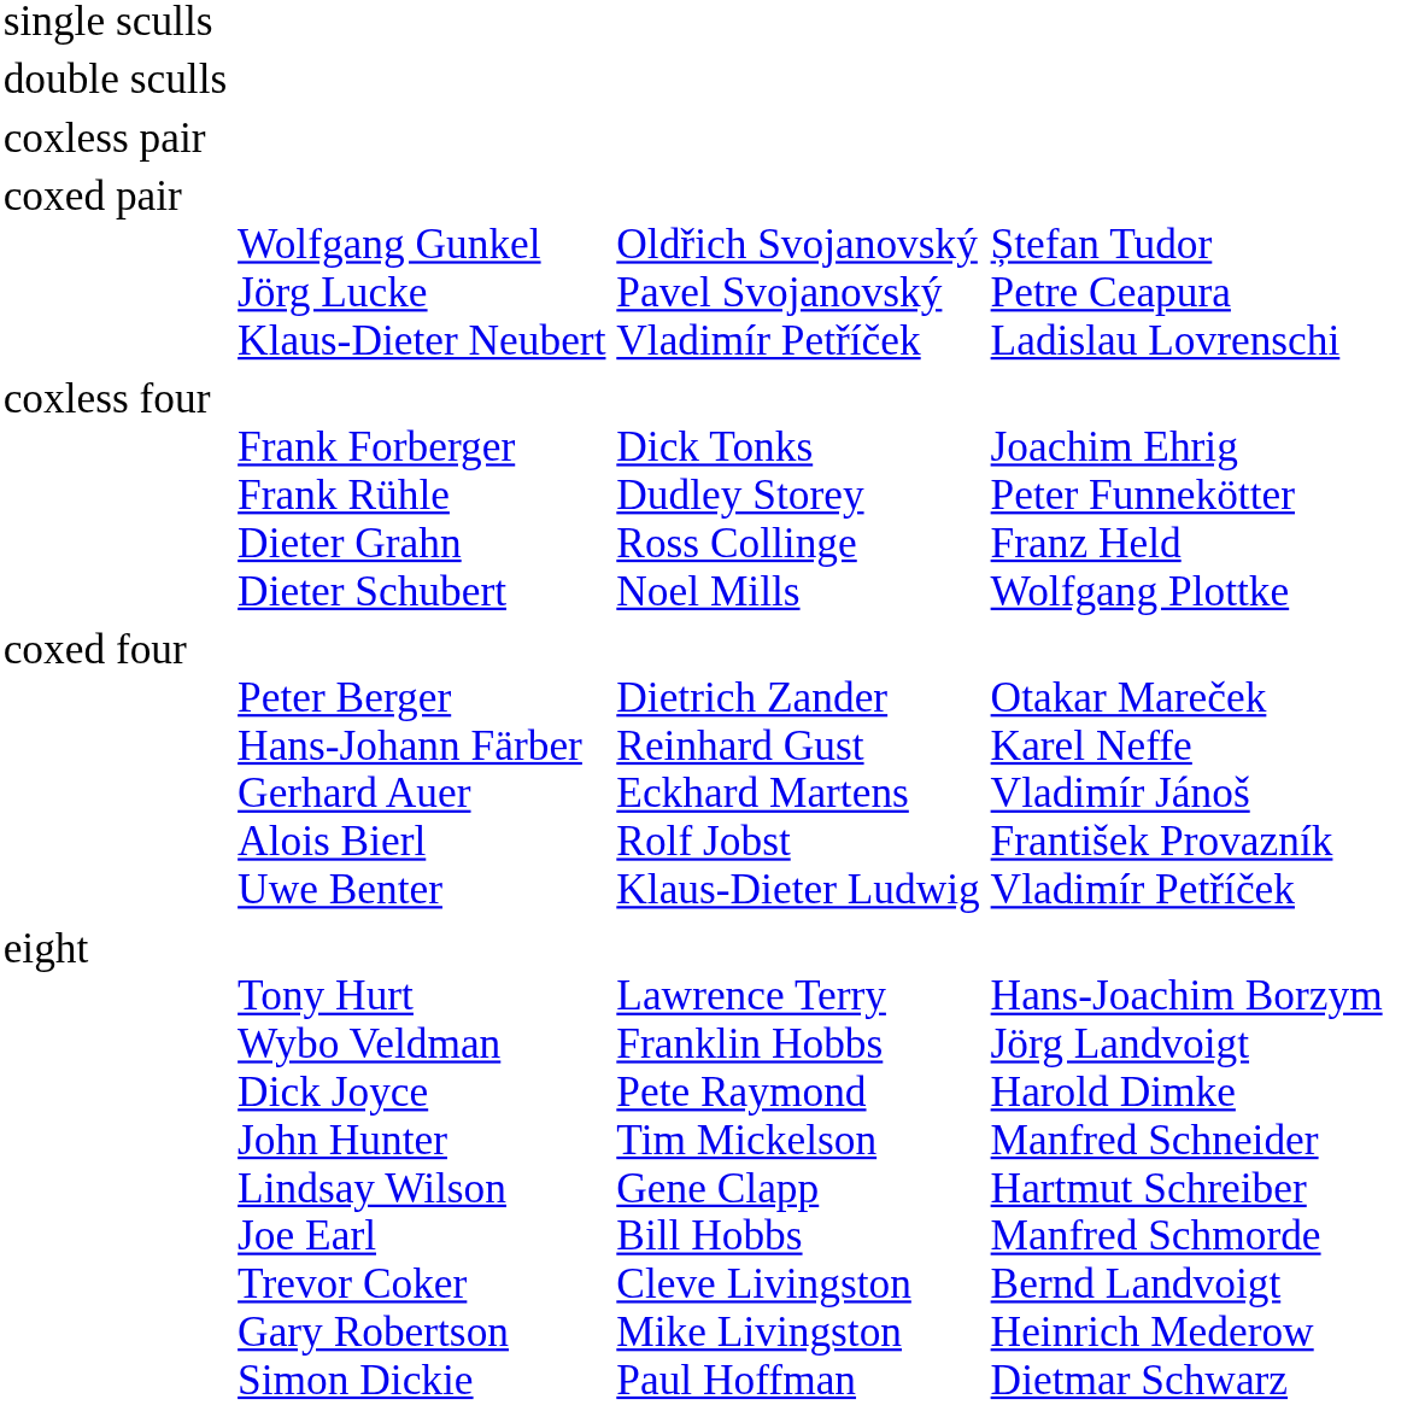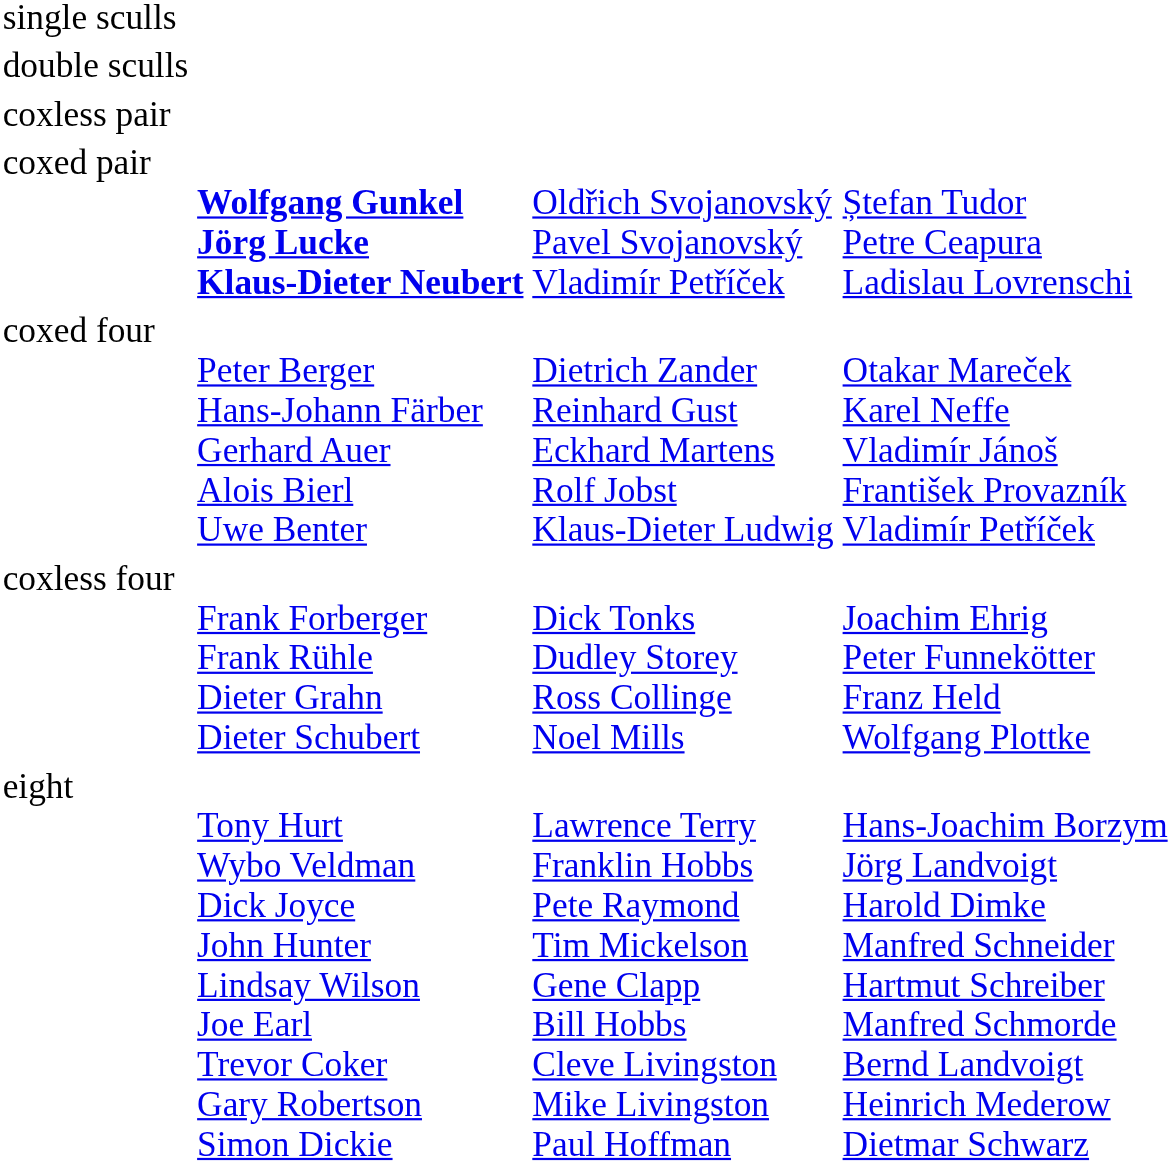 <table>
 <tr>
 <td>single sculls<br></td>
 <td></td>
 <td></td>
 <td></td>
 </tr>
 <tr valign="top">
 <td>double sculls<br></td>
 <td></td>
 <td></td>
 <td></td>
 </tr>
 <tr valign="top">
 <td>coxless pair<br></td>
 <td></td>
 <td></td>
 <td></td>
 </tr>
 <tr valign="top">
 <td>coxed pair<br></td>
-<td><br><a href='#'>Wolfgang Gunkel</a><br><a href='#'>Jörg Lucke</a><br><a href='#'>Klaus-Dieter Neubert</a></td>
+<td><strong><br><a href='#'>Wolfgang Gunkel</a><br><a href='#'>Jörg Lucke</a><br><a href='#'>Klaus-Dieter Neubert</a></strong></td>
 <td><br><a href='#'>Oldřich Svojanovský</a><br><a href='#'>Pavel Svojanovský</a><br><a href='#'>Vladimír Petříček</a></td>
 <td><br><a href='#'>Ștefan Tudor</a><br><a href='#'>Petre Ceapura</a><br><a href='#'>Ladislau Lovrenschi</a></td>
+</tr>
+<tr valign="top">
+<td>coxed four<br></td>
+<td><br><a href='#'>Peter Berger</a><br><a href='#'>Hans-Johann Färber</a><br><a href='#'>Gerhard Auer</a><br><a href='#'>Alois Bierl</a><br><a href='#'>Uwe Benter</a></td>
+<td><br><a href='#'>Dietrich Zander</a><br><a href='#'>Reinhard Gust</a><br><a href='#'>Eckhard Martens</a><br><a href='#'>Rolf Jobst</a><br><a href='#'>Klaus-Dieter Ludwig</a></td>
+<td><br><a href='#'>Otakar Mareček</a><br><a href='#'>Karel Neffe</a><br><a href='#'>Vladimír Jánoš</a><br><a href='#'>František Provazník</a><br><a href='#'>Vladimír Petříček</a></td>
 </tr>
 <tr valign="top">
 <td>coxless four<br></td>
 <td><br><a href='#'>Frank Forberger</a><br><a href='#'>Frank Rühle</a><br><a href='#'>Dieter Grahn</a><br><a href='#'>Dieter Schubert</a></td>
 <td><br><a href='#'>Dick Tonks</a><br><a href='#'>Dudley Storey</a><br><a href='#'>Ross Collinge</a><br><a href='#'>Noel Mills</a></td>
 <td><br><a href='#'>Joachim Ehrig</a><br><a href='#'>Peter Funnekötter</a><br><a href='#'>Franz Held</a><br><a href='#'>Wolfgang Plottke</a></td>
 </tr>
 <tr valign="top">
-<td>coxed four<br></td>
-<td><br><a href='#'>Peter Berger</a><br><a href='#'>Hans-Johann Färber</a><br><a href='#'>Gerhard Auer</a><br><a href='#'>Alois Bierl</a><br><a href='#'>Uwe Benter</a></td>
-<td><br><a href='#'>Dietrich Zander</a><br><a href='#'>Reinhard Gust</a><br><a href='#'>Eckhard Martens</a><br><a href='#'>Rolf Jobst</a><br><a href='#'>Klaus-Dieter Ludwig</a></td>
-<td><br><a href='#'>Otakar Mareček</a><br><a href='#'>Karel Neffe</a><br><a href='#'>Vladimír Jánoš</a><br><a href='#'>František Provazník</a><br><a href='#'>Vladimír Petříček</a></td>
-</tr>
-<tr valign="top">
 <td>eight<br></td>
 <td><br><a href='#'>Tony Hurt</a><br><a href='#'>Wybo Veldman</a><br><a href='#'>Dick Joyce</a><br><a href='#'>John Hunter</a><br><a href='#'>Lindsay Wilson</a><br><a href='#'>Joe Earl</a><br><a href='#'>Trevor Coker</a><br><a href='#'>Gary Robertson</a><br><a href='#'>Simon Dickie</a></td>
 <td><br><a href='#'>Lawrence Terry</a><br><a href='#'>Franklin Hobbs</a><br><a href='#'>Pete Raymond</a><br><a href='#'>Tim Mickelson</a><br><a href='#'>Gene Clapp</a><br><a href='#'>Bill Hobbs</a><br><a href='#'>Cleve Livingston</a><br><a href='#'>Mike Livingston</a><br><a href='#'>Paul Hoffman</a></td>
 <td><br><a href='#'>Hans-Joachim Borzym</a><br><a href='#'>Jörg Landvoigt</a><br><a href='#'>Harold Dimke</a><br><a href='#'>Manfred Schneider</a><br><a href='#'>Hartmut Schreiber</a><br><a href='#'>Manfred Schmorde</a><br><a href='#'>Bernd Landvoigt</a><br><a href='#'>Heinrich Mederow</a><br><a href='#'>Dietmar Schwarz</a></td>
 </tr>
 </table>
